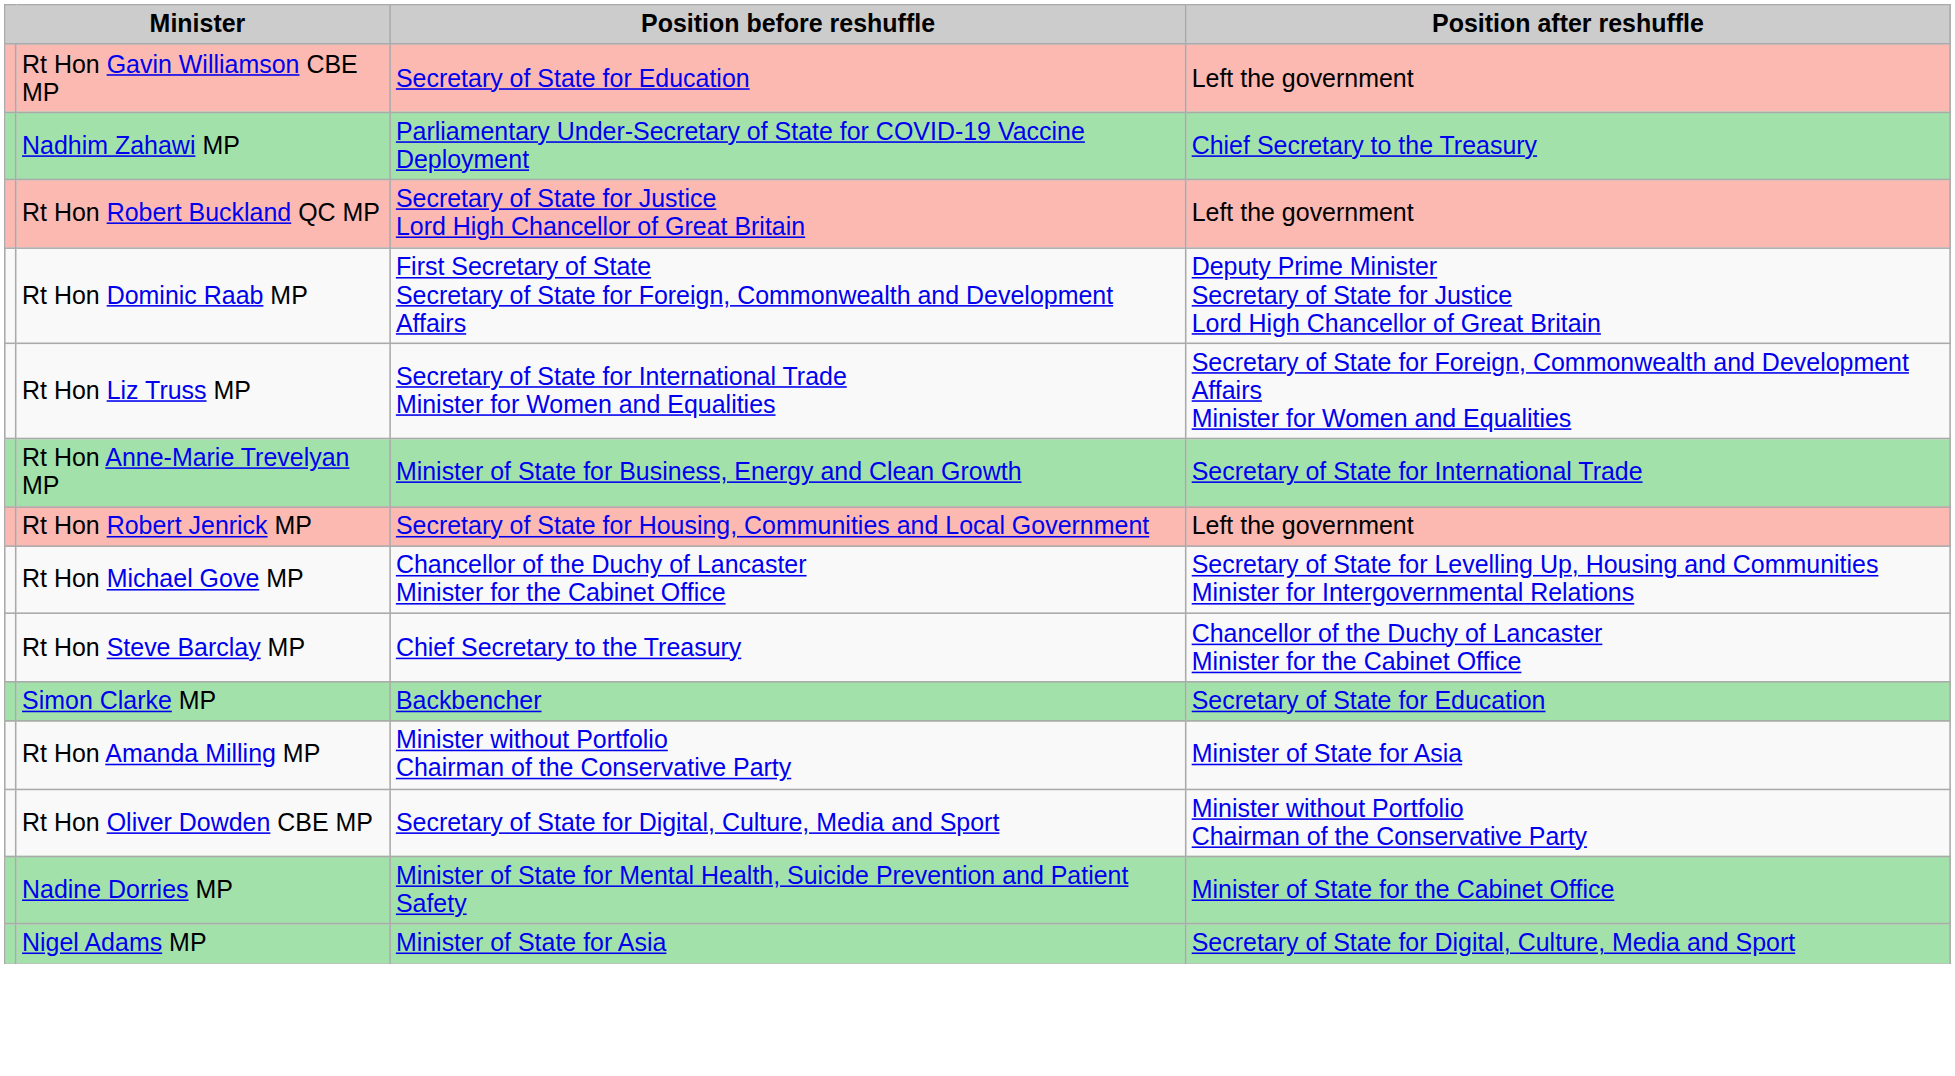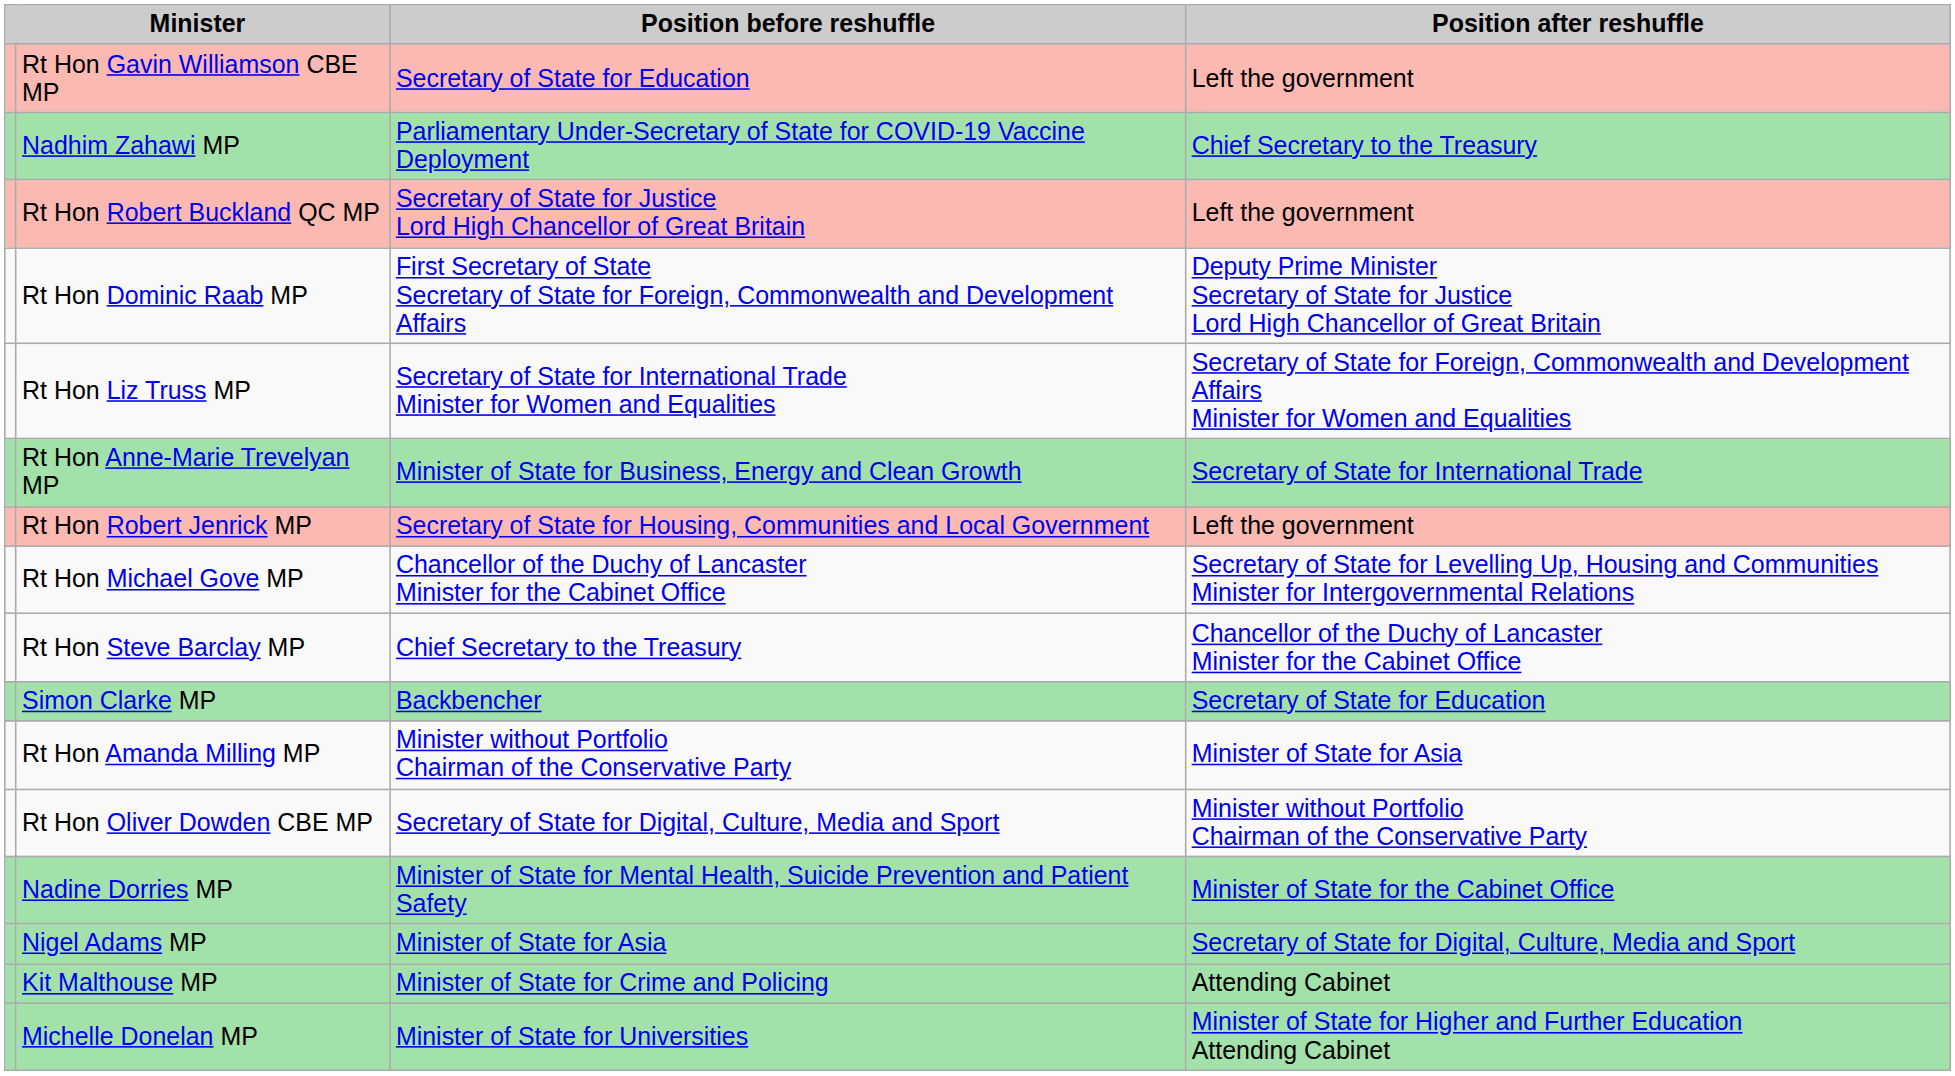 <table class="wikitable">
 <tr>
 <th scope="col" style="background:#ccc;" colspan=2>Minister</th>
 <th scope="col" style="background:#ccc;">Position before reshuffle</th>
 <th scope="col" style="background:#ccc;">Position after reshuffle</th>
 </tr>
 <tr style="background:#FBB9B2;" colspan="4" |>
 <td></td>
 <td>Rt Hon <a href='#'>Gavin Williamson</a> CBE MP</td>
 <td><a href='#'>Secretary of State for Education</a></td>
 <td>Left the government</td>
 </tr>
 <tr style="background:#A2E2AA;" colspan="4" |>
 <td></td>
 <td><a href='#'>Nadhim Zahawi</a> MP</td>
 <td><a href='#'>Parliamentary Under-Secretary of State for COVID-19 Vaccine Deployment</a></td>
 <td><a href='#'>Chief Secretary to the Treasury</a></td>
 </tr>
 <tr style="background:#FBB9B2;" colspan="4" |>
 <td></td>
 <td>Rt Hon <a href='#'>Robert Buckland</a> QC MP</td>
 <td><a href='#'>Secretary of State for Justice</a><br><a href='#'>Lord High Chancellor of Great Britain</a></td>
 <td>Left the government</td>
 </tr>
 <tr>
 <td></td>
 <td>Rt Hon <a href='#'>Dominic Raab</a> MP</td>
 <td><a href='#'>First Secretary of State</a><br><a href='#'>Secretary of State for Foreign, Commonwealth and Development Affairs</a></td>
 <td><a href='#'>Deputy Prime Minister</a><br><a href='#'>Secretary of State for Justice</a><br><a href='#'>Lord High Chancellor of Great Britain</a></td>
 </tr>
 <tr>
 <td></td>
 <td>Rt Hon <a href='#'>Liz Truss</a> MP</td>
 <td><a href='#'>Secretary of State for International Trade</a><br><a href='#'>Minister for Women and Equalities</a></td>
 <td><a href='#'>Secretary of State for Foreign, Commonwealth and Development Affairs</a><br><a href='#'>Minister for Women and Equalities</a></td>
 </tr>
 <tr style="background:#A2E2AA;" colspan="4" |>
 <td></td>
 <td>Rt Hon <a href='#'>Anne-Marie Trevelyan</a> MP</td>
 <td><a href='#'>Minister of State for Business, Energy and Clean Growth</a></td>
 <td><a href='#'>Secretary of State for International Trade</a></td>
 </tr>
 <tr style="background:#FBB9B2;" colspan="4" |>
 <td></td>
 <td>Rt Hon <a href='#'>Robert Jenrick</a> MP</td>
 <td><a href='#'>Secretary of State for Housing, Communities and Local Government</a></td>
 <td>Left the government</td>
 </tr>
 <tr>
 <td></td>
 <td>Rt Hon <a href='#'>Michael Gove</a> MP</td>
 <td><a href='#'>Chancellor of the Duchy of Lancaster</a><br><a href='#'>Minister for the Cabinet Office</a></td>
 <td><a href='#'>Secretary of State for Levelling Up, Housing and Communities</a><br><a href='#'>Minister for Intergovernmental Relations</a></td>
 </tr>
 <tr>
 <td></td>
 <td>Rt Hon <a href='#'>Steve Barclay</a> MP</td>
 <td><a href='#'>Chief Secretary to the Treasury</a></td>
 <td><a href='#'>Chancellor of the Duchy of Lancaster</a><br><a href='#'>Minister for the Cabinet Office</a></td>
 </tr>
 <tr style="background:#A2E2AA;" colspan="4" |>
 <td></td>
 <td><a href='#'>Simon Clarke</a> MP</td>
 <td><a href='#'>Backbencher</a></td>
 <td><a href='#'>Secretary of State for Education</a></td>
 </tr>
 <tr>
 <td></td>
 <td>Rt Hon <a href='#'>Amanda Milling</a> MP</td>
 <td><a href='#'>Minister without Portfolio</a><br><a href='#'>Chairman of the Conservative Party</a></td>
 <td><a href='#'>Minister of State for Asia</a></td>
 </tr>
 <tr>
 <td></td>
 <td>Rt Hon <a href='#'>Oliver Dowden</a> CBE MP</td>
 <td><a href='#'>Secretary of State for Digital, Culture, Media and Sport</a></td>
 <td><a href='#'>Minister without Portfolio</a><br><a href='#'>Chairman of the Conservative Party</a></td>
 </tr>
 <tr style="background:#A2E2AA;" colspan="4" |>
 <td></td>
 <td><a href='#'>Nadine Dorries</a> MP</td>
 <td><a href='#'>Minister of State for Mental Health, Suicide Prevention and Patient Safety</a></td>
 <td><a href='#'>Minister of State for the Cabinet Office</a></td>
 </tr>
 <tr style="background:#A2E2AA;" colspan="4" |>
 <td></td>
 <td><a href='#'>Nigel Adams</a> MP</td>
 <td><a href='#'>Minister of State for Asia</a></td>
 <td><a href='#'>Secretary of State for Digital, Culture, Media and Sport</a></td>
 </tr>
+<tr style="background:#A2E2AA;" colspan="4" |>
+<td></td>
+<td><a href='#'>Kit Malthouse</a> MP</td>
+<td><a href='#'>Minister of State for Crime and Policing</a></td>
+<td>Attending Cabinet</td>
+</tr>
+<tr style="background:#A2E2AA;" colspan="4" |>
+<td></td>
+<td><a href='#'>Michelle Donelan</a> MP</td>
+<td><a href='#'>Minister of State for Universities</a></td>
+<td><a href='#'>Minister of State for Higher and Further Education</a><br>Attending Cabinet</td>
+</tr>
 </table>
